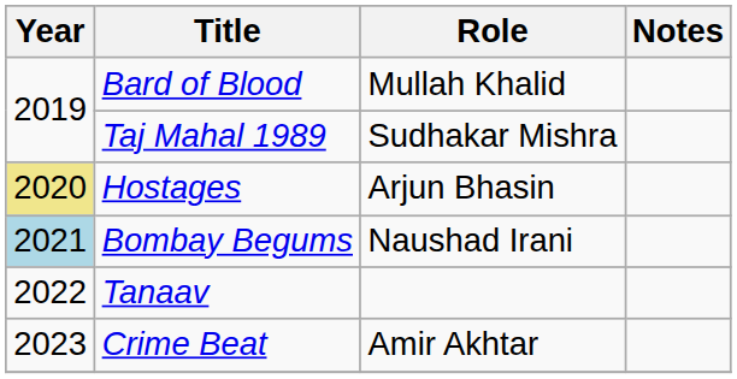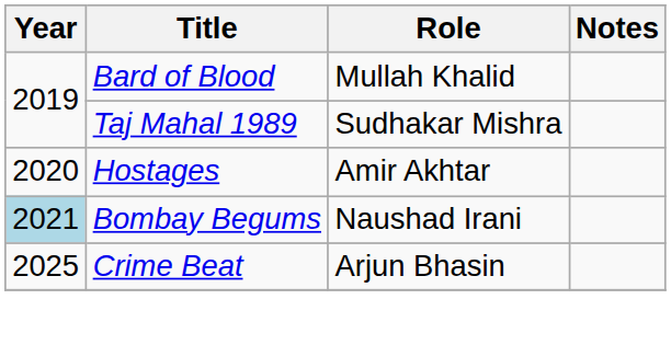 <table class="wikitable sortable">
 <tr>
 <th scope="col">Year</th>
 <th scope="col">Title</th>
 <th scope="col">Role</th>
 <th scope="col" class="unsortable">Notes</th>
 </tr>
 <tr>
 <td rowspan="2">2019</td>
 <td><em><a href='#'>Bard of Blood</a></em></td>
 <td>Mullah Khalid</td>
 <td></td>
 </tr>
 <tr>
 <td><em><a href='#'>Taj Mahal 1989</a></em></td>
 <td>Sudhakar Mishra</td>
 <td></td>
 </tr>
 <tr>
-<td style="background: khaki;">2020</td>
+<td>2020</td>
 <td><em><a href='#'>Hostages</a></em></td>
-<td>Arjun Bhasin</td>
+<td>Amir Akhtar</td>
 <td></td>
 </tr>
 <tr>
 <td style="background: lightblue;">2021</td>
 <td><em><a href='#'>Bombay Begums</a></em></td>
 <td>Naushad Irani</td>
 <td></td>
 </tr>
 <tr>
-<td>2022</td>
-<td><em><a href='#'>Tanaav</a></em></td>
-<td></td>
-<td></td>
-</tr>
-<tr>
-<td>2023</td>
+<td>2025</td>
 <td><a href='#'><em>Crime Beat</em></a></td>
-<td>Amir Akhtar</td>
+<td>Arjun Bhasin</td>
 <td></td>
 </tr>
 <tr>
 </tr>
 </table>
